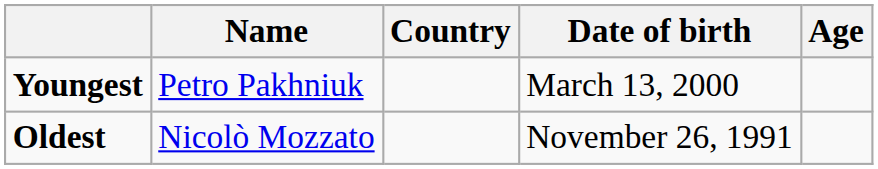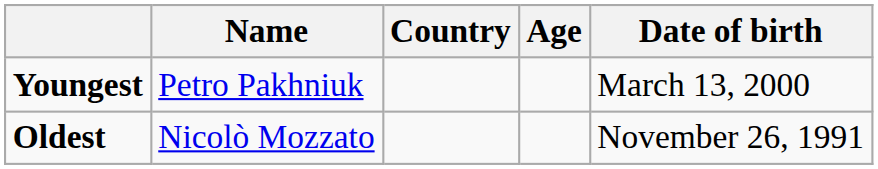 <table class="wikitable">
 <tr>
 <th></th>
 <th><strong>Name</strong></th>
 <th><strong>Country</strong></th>
+<th><strong>Age</strong></th>
 <th><strong>Date of birth</strong></th>
-<th><strong>Age</strong></th>
 </tr>
 <tr>
 <td><strong>Youngest</strong></td>
 <td><a href='#'>Petro Pakhniuk</a></td>
 <td></td>
+<td></td>
 <td>March 13, 2000</td>
-<td></td>
 </tr>
 <tr>
 <td><strong>Oldest</strong></td>
 <td><a href='#'>Nicolò Mozzato</a></td>
 <td></td>
+<td></td>
 <td>November 26, 1991</td>
-<td></td>
 </tr>
 </table>
